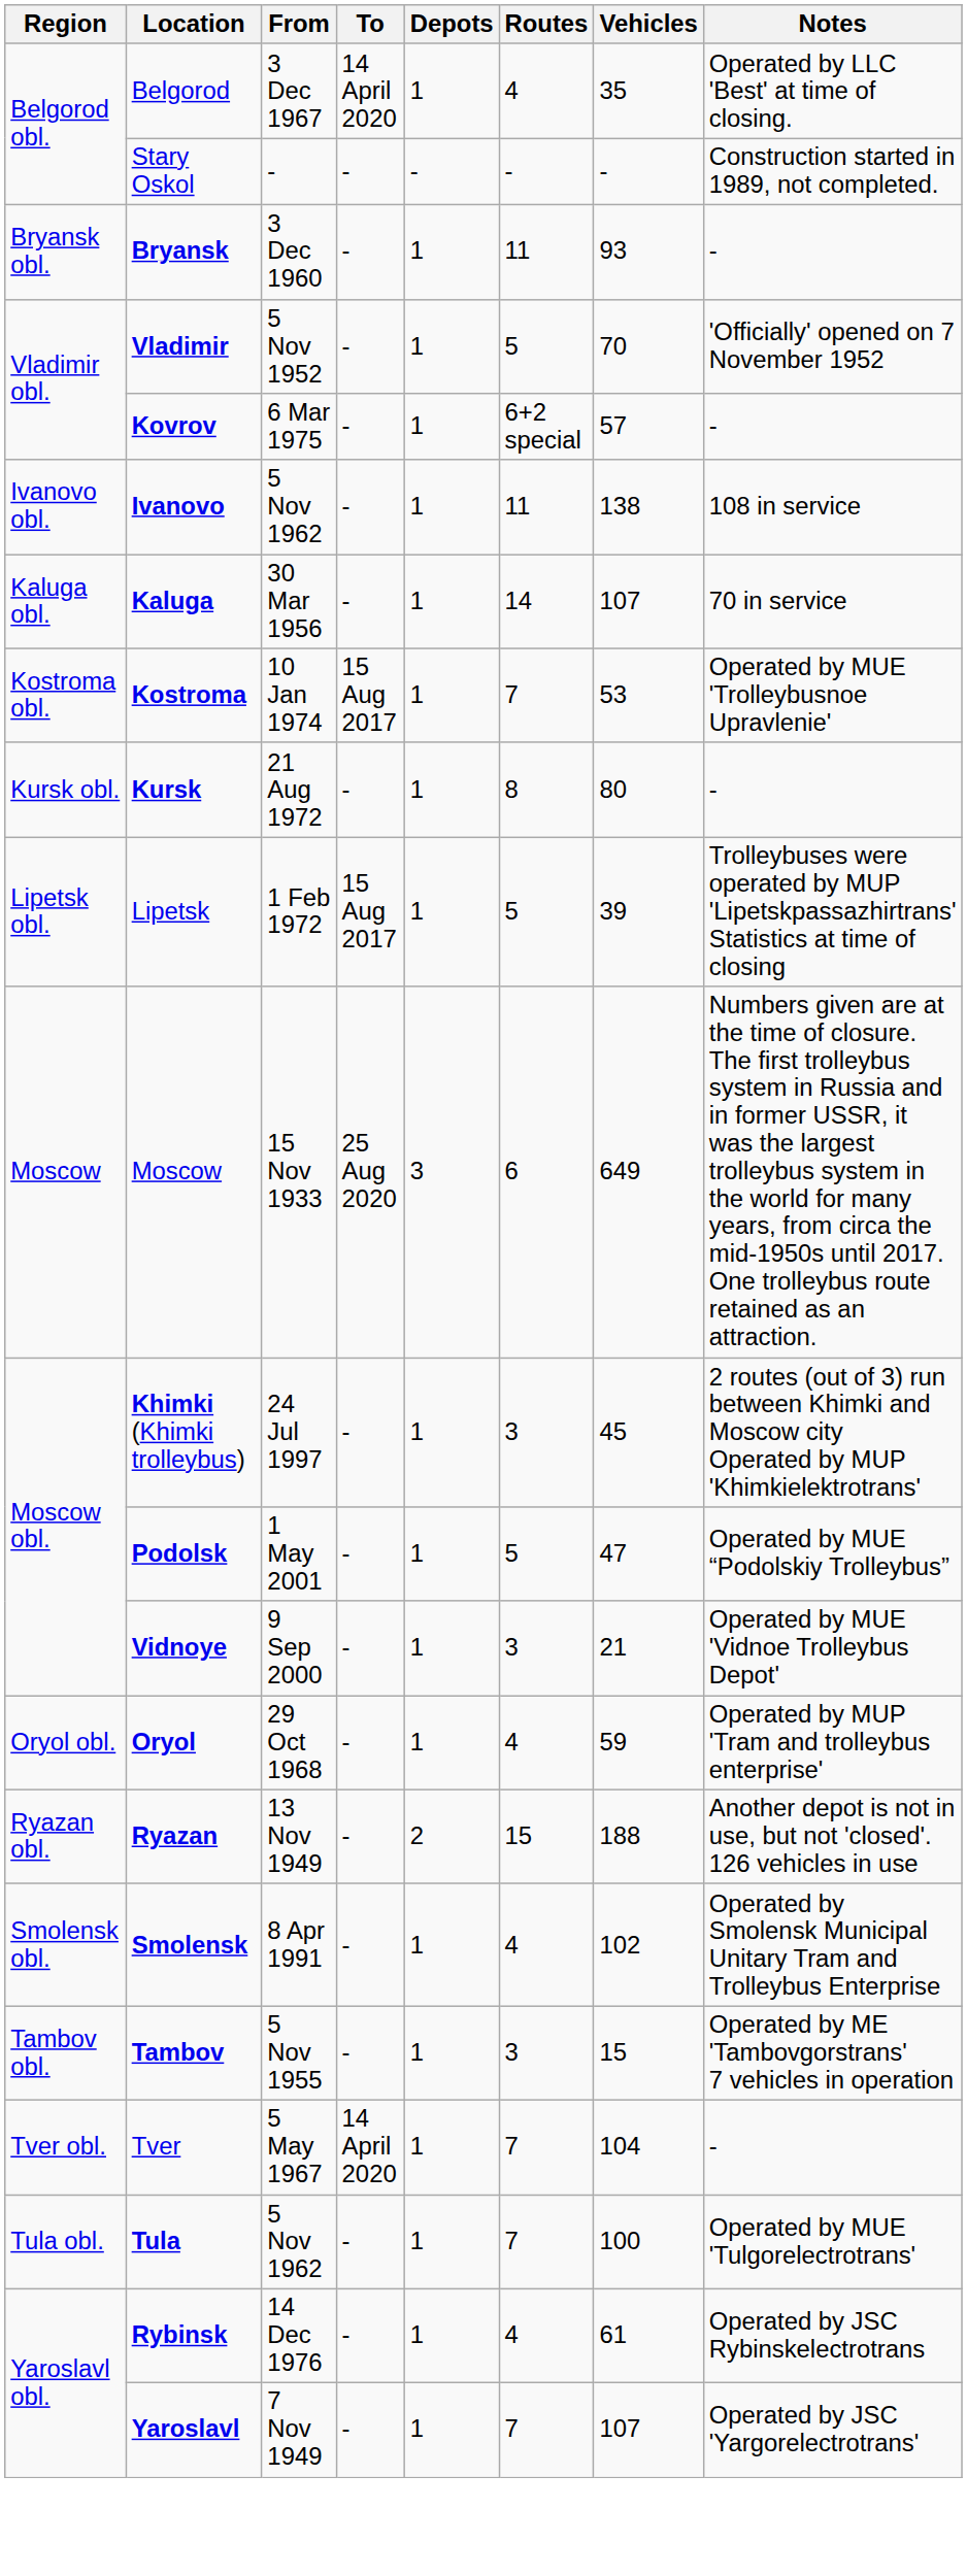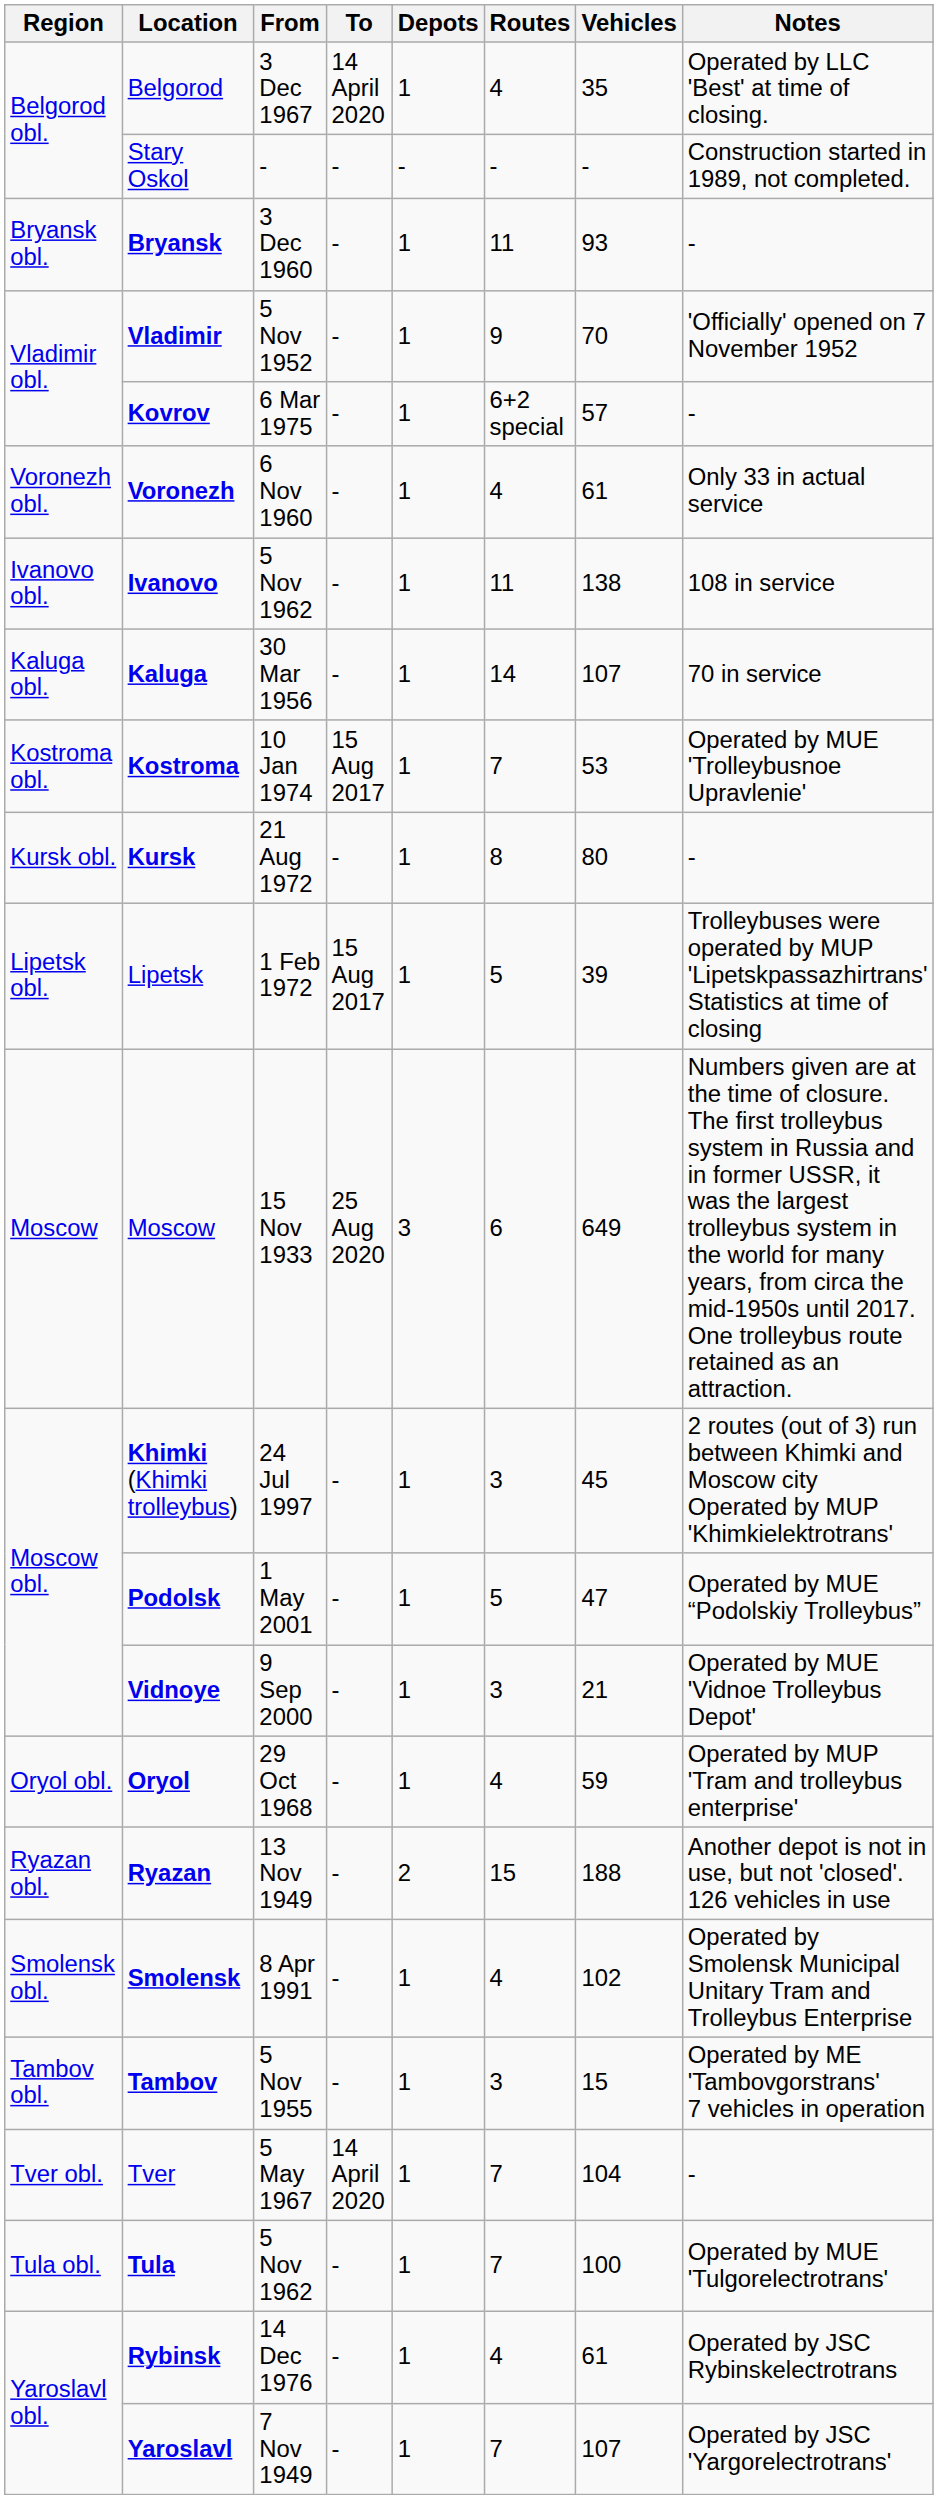 <table class="wikitable" width=100%>
 <tr>
 <th width=15%>Region</th>
 <th width=25%>Location</th>
 <th width=10%>From</th>
 <th width=10%>To</th>
 <th width=5%>Depots<br></th>
 <th width=5%>Routes</th>
 <th width=5%>Vehicles<br></th>
 <th width=25%>Notes</th>
 </tr>
 <tr>
 <td rowspan=2> <a href='#'>Belgorod obl.</a></td>
 <td><strong></strong> <a href='#'>Belgorod</a></td>
 <td>3 Dec 1967</td>
 <td>14 April 2020</td>
 <td>1</td>
 <td>4</td>
 <td>35</td>
 <td>Operated by LLC 'Best' at time of closing.</td>
 </tr>
 <tr>
 <td> <a href='#'>Stary Oskol</a></td>
 <td>-</td>
 <td>-</td>
 <td>-</td>
 <td>-</td>
 <td>-</td>
 <td>Construction started in 1989, not completed.</td>
 </tr>
 <tr>
 <td> <a href='#'>Bryansk obl.</a></td>
 <td> <strong><a href='#'>Bryansk</a></strong></td>
 <td>3 Dec 1960</td>
 <td>-</td>
 <td>1</td>
 <td>11</td>
 <td>93</td>
 <td>-</td>
 </tr>
 <tr>
 <td rowspan=2> <a href='#'>Vladimir obl.</a></td>
 <td> <strong><a href='#'>Vladimir</a></strong></td>
 <td>5 Nov 1952</td>
 <td>-</td>
 <td>1</td>
-<td>5</td>
+<td>9</td>
 <td>70</td>
 <td>'Officially' opened on 7 November 1952</td>
 </tr>
 <tr>
 <td> <strong><a href='#'>Kovrov</a></strong></td>
 <td>6 Mar 1975</td>
 <td>-</td>
 <td>1</td>
 <td>6+2 special</td>
 <td>57</td>
 <td>-</td>
+</tr>
+<tr>
+<td> <a href='#'>Voronezh obl.</a></td>
+<td> <strong><a href='#'>Voronezh</a></strong></td>
+<td>6 Nov 1960</td>
+<td>-</td>
+<td>1</td>
+<td>4</td>
+<td>61</td>
+<td>Only 33 in actual service</td>
 </tr>
 <tr>
 <td> <a href='#'>Ivanovo obl.</a></td>
 <td> <strong><a href='#'>Ivanovo</a></strong></td>
 <td>5 Nov 1962</td>
 <td>-</td>
 <td>1</td>
 <td>11</td>
 <td>138</td>
 <td>108 in service</td>
 </tr>
 <tr>
 <td> <a href='#'>Kaluga obl.</a></td>
 <td> <strong><a href='#'>Kaluga</a></strong></td>
 <td>30 Mar 1956</td>
 <td>-</td>
 <td>1</td>
 <td>14</td>
 <td>107</td>
 <td>70 in service</td>
 </tr>
 <tr>
 <td> <a href='#'>Kostroma obl.</a></td>
 <td> <strong><a href='#'>Kostroma</a></strong></td>
 <td>10 Jan 1974</td>
 <td>15 Aug 2017</td>
 <td>1</td>
 <td>7</td>
 <td>53</td>
 <td>Operated by MUE 'Trolleybusnoe Upravlenie'</td>
 </tr>
 <tr>
 <td> <a href='#'>Kursk obl.</a></td>
 <td> <strong><a href='#'>Kursk</a></strong></td>
 <td>21 Aug 1972</td>
 <td>-</td>
 <td>1</td>
 <td>8</td>
 <td>80</td>
 <td>-</td>
 </tr>
 <tr>
 <td> <a href='#'>Lipetsk obl.</a></td>
 <td> <a href='#'>Lipetsk</a></td>
 <td>1 Feb 1972</td>
 <td>15 Aug 2017</td>
 <td>1</td>
 <td>5</td>
 <td>39</td>
 <td>Trolleybuses were operated by MUP 'Lipetskpassazhirtrans'<br>Statistics at time of closing</td>
 </tr>
 <tr>
 <td> <a href='#'>Moscow</a></td>
 <td> <a href='#'>Moscow</a></td>
 <td>15 Nov 1933</td>
 <td>25 Aug 2020</td>
 <td>3</td>
 <td>6</td>
 <td>649</td>
 <td>Numbers given are at the time of closure. The first trolleybus system in Russia and in former USSR, it was the largest trolleybus system in the world for many years, from circa the mid-1950s until 2017. One trolleybus route retained as an attraction.</td>
 </tr>
 <tr>
 <td rowspan=3> <a href='#'>Moscow obl.</a></td>
 <td> <strong><a href='#'>Khimki</a></strong> (<a href='#'>Khimki trolleybus</a>)</td>
 <td>24 Jul 1997</td>
 <td>-</td>
 <td>1</td>
 <td>3</td>
 <td>45</td>
 <td>2 routes (out of 3) run between Khimki and Moscow city<br>Operated by MUP 'Khimkielektrotrans'</td>
 </tr>
 <tr>
 <td> <strong><a href='#'>Podolsk</a></strong></td>
 <td>1 May 2001</td>
 <td>-</td>
 <td>1</td>
 <td>5</td>
 <td>47</td>
 <td>Operated by MUE “Podolskiy Trolleybus”</td>
 </tr>
 <tr>
 <td> <strong><a href='#'>Vidnoye</a></strong></td>
 <td>9 Sep 2000</td>
 <td>-</td>
 <td>1</td>
 <td>3</td>
 <td>21</td>
 <td>Operated by MUE 'Vidnoe Trolleybus Depot'</td>
 </tr>
 <tr>
 <td> <a href='#'>Oryol obl.</a></td>
 <td> <strong><a href='#'>Oryol</a></strong></td>
 <td>29 Oct 1968</td>
 <td>-</td>
 <td>1</td>
 <td>4</td>
 <td>59</td>
 <td>Operated by MUP 'Tram and trolleybus enterprise'</td>
 </tr>
 <tr>
 <td> <a href='#'>Ryazan obl.</a></td>
 <td> <strong><a href='#'>Ryazan</a></strong></td>
 <td>13 Nov 1949</td>
 <td>-</td>
 <td>2</td>
 <td>15</td>
 <td>188</td>
 <td>Another depot is not in use, but not 'closed'.<br>126 vehicles in use</td>
 </tr>
 <tr>
 <td> <a href='#'>Smolensk obl.</a></td>
 <td> <strong><a href='#'>Smolensk</a></strong></td>
 <td>8 Apr 1991</td>
 <td>-</td>
 <td>1</td>
 <td>4</td>
 <td>102</td>
 <td>Operated by Smolensk Municipal Unitary Tram and Trolleybus Enterprise</td>
 </tr>
 <tr>
 <td> <a href='#'>Tambov obl.</a></td>
 <td> <strong><a href='#'>Tambov</a></strong></td>
 <td>5 Nov 1955</td>
 <td>-</td>
 <td>1</td>
 <td>3</td>
 <td>15</td>
 <td>Operated by ME 'Tambovgorstrans'<br>7 vehicles in operation</td>
 </tr>
 <tr>
 <td> <a href='#'>Tver obl.</a></td>
 <td> <a href='#'>Tver</a></td>
 <td>5 May 1967</td>
 <td>14 April 2020</td>
 <td>1</td>
 <td>7</td>
 <td>104</td>
 <td>-</td>
 </tr>
 <tr>
 <td> <a href='#'>Tula obl.</a></td>
 <td> <strong><a href='#'>Tula</a></strong></td>
 <td>5 Nov 1962</td>
 <td>-</td>
 <td>1</td>
 <td>7</td>
 <td>100</td>
 <td>Operated by MUE 'Tulgorelectrotrans'</td>
 </tr>
 <tr>
 <td rowspan=2> <a href='#'>Yaroslavl obl.</a></td>
 <td> <strong><a href='#'>Rybinsk</a></strong></td>
 <td>14 Dec 1976</td>
 <td>-</td>
 <td>1</td>
 <td>4</td>
 <td>61</td>
 <td>Operated by JSC Rybinskelectrotrans</td>
 </tr>
 <tr>
 <td> <strong><a href='#'>Yaroslavl</a></strong></td>
 <td>7 Nov 1949</td>
 <td>-</td>
 <td>1</td>
 <td>7</td>
 <td>107</td>
 <td>Operated by JSC 'Yargorelectrotrans'</td>
 </tr>
 </table>
